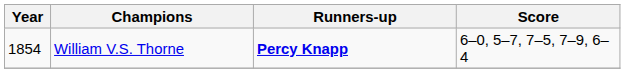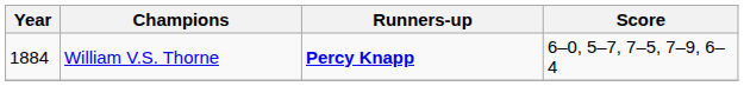 <table class="sortable wikitable" style="font-size:95%;">
 <tr>
 <th style="width:40px">Year</th>
 <th style="width:200px">Champions</th>
 <th style="width:200px">Runners-up</th>
 <th style="width:160px" class="unsortable">Score</th>
 </tr>
 <tr>
-<td>1854</td>
+<td>1884</td>
 <td> <a href='#'>William V.S. Thorne</a></td>
 <td><strong> <a href='#'>Percy Knapp</a></strong></td>
 <td>6–0, 5–7, 7–5, 7–9, 6–4</td>
 </tr>
 <tr>
 </tr>
 </table>
